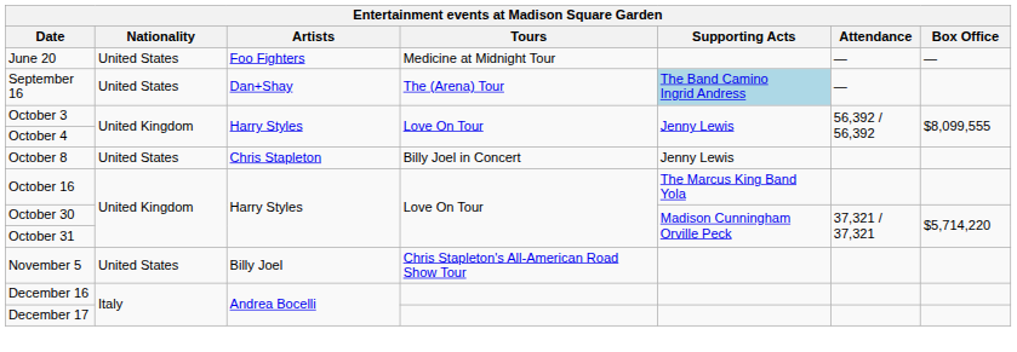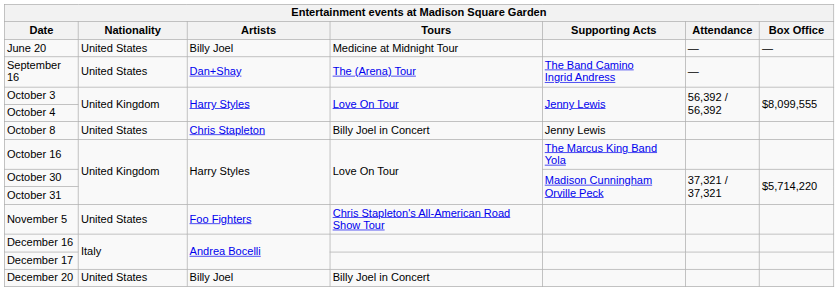 <table class="wikitable">
 <tr>
 <th colspan="7">Entertainment events at Madison Square Garden</th>
 </tr>
 <tr>
 <th width=100>Date</th>
 <th width=150>Nationality</th>
 <th width=200>Artists</th>
 <th width=300>Tours</th>
 <th width=200>Supporting Acts</th>
 <th width=100>Attendance</th>
 <th width=100>Box Office</th>
 </tr>
 <tr>
 <td>June 20</td>
 <td>United States</td>
-<td><a href='#'>Foo Fighters</a></td>
+<td>Billy Joel</td>
 <td>Medicine at Midnight Tour</td>
 <td></td>
 <td>—</td>
 <td>—</td>
 </tr>
 <tr>
 <td>September 16</td>
 <td>United States</td>
 <td><a href='#'>Dan+Shay</a></td>
 <td><a href='#'>The (Arena) Tour</a></td>
-<td style="background: lightblue;"><a href='#'>The Band Camino</a> <br> <a href='#'>Ingrid Andress</a></td>
+<td><a href='#'>The Band Camino</a> <br> <a href='#'>Ingrid Andress</a></td>
 <td>—</td>
 </tr>
 <tr>
 <td>October 3</td>
 <td rowspan="2">United Kingdom</td>
 <td rowspan="2"><a href='#'>Harry Styles</a></td>
 <td rowspan="2"><a href='#'>Love On Tour</a></td>
 <td rowspan="2"><a href='#'>Jenny Lewis</a></td>
 <td rowspan="2">56,392 / 56,392</td>
 <td rowspan="2">$8,099,555</td>
 </tr>
 <tr>
 <td>October 4</td>
 </tr>
 <tr>
 <td>October 8</td>
 <td>United States</td>
 <td><a href='#'>Chris Stapleton</a></td>
 <td>Billy Joel in Concert</td>
 <td>Jenny Lewis</td>
 <td></td>
 </tr>
 <tr>
 <td>October 16</td>
 <td rowspan="3">United Kingdom</td>
 <td rowspan="3">Harry Styles</td>
 <td rowspan="3">Love On Tour</td>
 <td><a href='#'>The Marcus King Band</a><br><a href='#'>Yola</a></td>
 <td></td>
 <td></td>
 </tr>
 <tr>
 <td>October 30</td>
 <td rowspan="2"><a href='#'>Madison Cunningham</a><br><a href='#'>Orville Peck</a></td>
 <td rowspan="2">37,321 / 37,321</td>
 <td rowspan="2">$5,714,220</td>
 </tr>
 <tr>
 <td>October 31</td>
 </tr>
 <tr>
 <td>November 5</td>
 <td>United States</td>
-<td>Billy Joel</td>
+<td><a href='#'>Foo Fighters</a></td>
 <td><a href='#'>Chris Stapleton's All-American Road Show Tour</a></td>
 <td></td>
 <td></td>
 <td></td>
 </tr>
 <tr>
 <td>December 16</td>
 <td rowspan="2">Italy</td>
 <td rowspan="2"><a href='#'>Andrea Bocelli</a></td>
 <td></td>
 <td></td>
 <td></td>
 <td></td>
 </tr>
 <tr>
 <td>December 17</td>
 <td></td>
 <td></td>
 <td></td>
 <td></td>
 </tr>
+<tr>
+<td>December 20</td>
+<td>United States</td>
+<td>Billy Joel</td>
+<td>Billy Joel in Concert</td>
+<td></td>
+<td></td>
+<td></td>
+</tr>
 </table>
